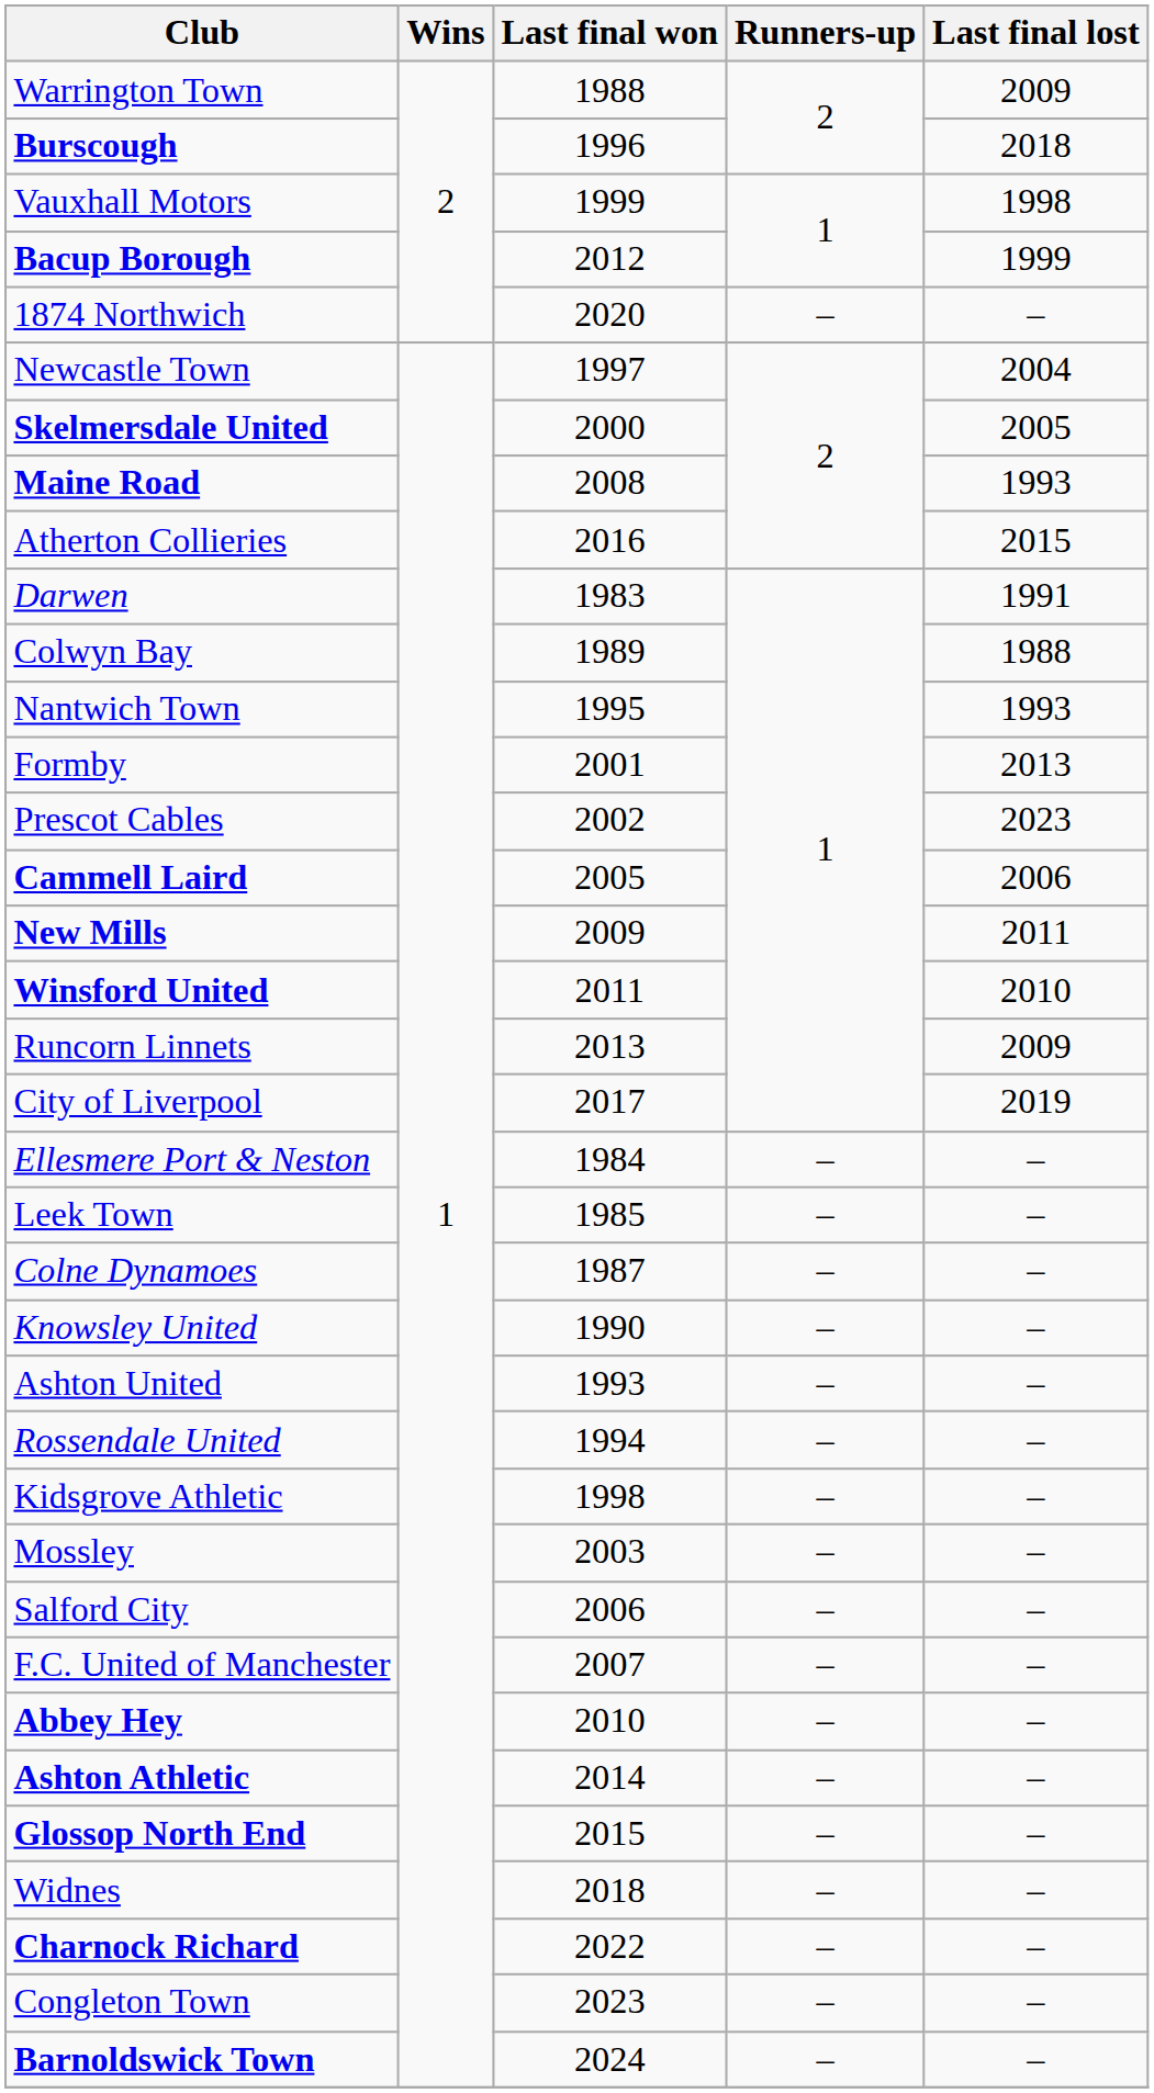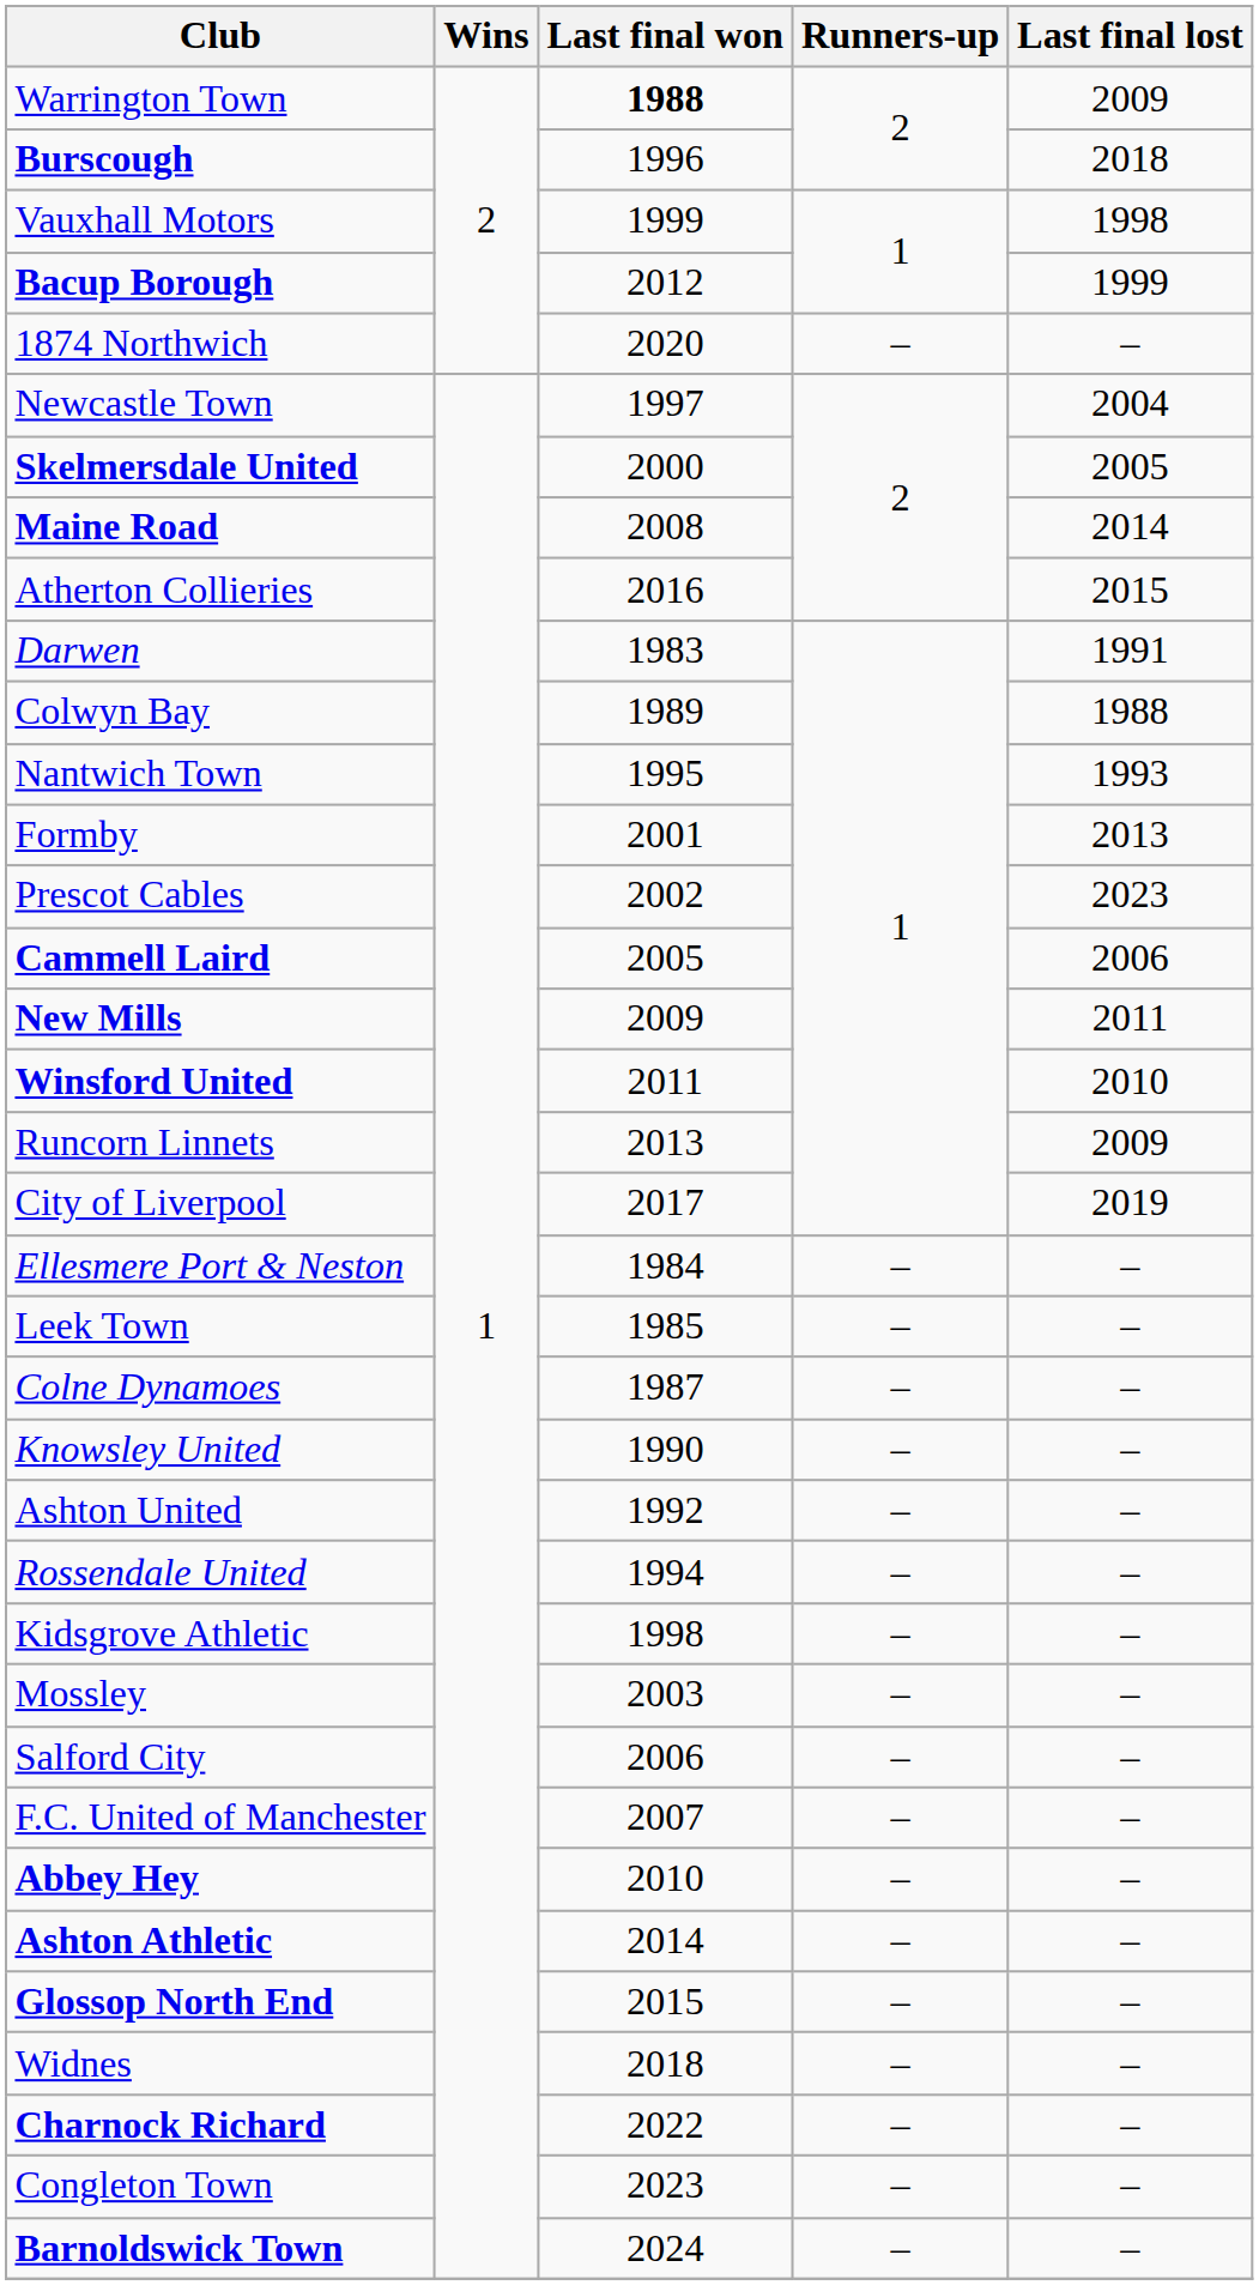 <table class="wikitable sortable" style="text-align: center;">
 <tr>
 <th>Club</th>
 <th>Wins</th>
 <th>Last final won</th>
 <th>Runners-up</th>
 <th>Last final lost</th>
 </tr>
 <tr>
 <td align=left><a href='#'>Warrington Town</a></td>
 <td rowspan="5">2</td>
-<td>1988</td>
+<td><strong>1988</strong></td>
 <td rowspan="2">2</td>
 <td>2009</td>
 </tr>
 <tr>
 <td align=left><strong><a href='#'>Burscough</a></strong></td>
 <td>1996</td>
 <td>2018</td>
 </tr>
 <tr>
 <td align=left><a href='#'>Vauxhall Motors</a></td>
 <td>1999</td>
 <td rowspan="2">1</td>
 <td>1998</td>
 </tr>
 <tr>
 <td align=left><strong><a href='#'>Bacup Borough</a></strong></td>
 <td>2012</td>
 <td>1999</td>
 </tr>
 <tr>
 <td align=left><a href='#'>1874 Northwich</a></td>
 <td>2020</td>
 <td>–</td>
 <td>–</td>
 </tr>
 <tr>
 <td align=left><a href='#'>Newcastle Town</a></td>
 <td rowspan="31">1</td>
 <td>1997</td>
 <td rowspan="4">2</td>
 <td>2004</td>
 </tr>
 <tr>
 <td align=left><strong><a href='#'>Skelmersdale United</a></strong></td>
 <td>2000</td>
 <td>2005</td>
 </tr>
 <tr>
 <td align=left><strong><a href='#'>Maine Road</a></strong></td>
 <td>2008</td>
-<td>1993</td>
+<td>2014</td>
 </tr>
 <tr>
 <td align=left><a href='#'>Atherton Collieries</a></td>
 <td>2016</td>
 <td>2015</td>
 </tr>
 <tr>
 <td align=left><em><a href='#'>Darwen</a></em></td>
 <td>1983</td>
 <td rowspan="10">1</td>
 <td>1991</td>
 </tr>
 <tr>
 <td align=left><a href='#'>Colwyn Bay</a></td>
 <td>1989</td>
 <td>1988</td>
 </tr>
 <tr>
 <td align=left><a href='#'>Nantwich Town</a></td>
 <td>1995</td>
 <td>1993</td>
 </tr>
 <tr>
 <td align=left><a href='#'>Formby</a></td>
 <td>2001</td>
 <td>2013</td>
 </tr>
 <tr>
 <td align=left><a href='#'>Prescot Cables</a></td>
 <td>2002</td>
 <td>2023</td>
 </tr>
 <tr>
 <td align=left><strong><a href='#'>Cammell Laird</a></strong></td>
 <td>2005</td>
 <td>2006</td>
 </tr>
 <tr>
 <td align=left><strong><a href='#'>New Mills</a></strong></td>
 <td>2009</td>
 <td>2011</td>
 </tr>
 <tr>
 <td align=left><strong><a href='#'>Winsford United</a></strong></td>
 <td>2011</td>
 <td>2010</td>
 </tr>
 <tr>
 <td align=left><a href='#'>Runcorn Linnets</a></td>
 <td>2013</td>
 <td>2009</td>
 </tr>
 <tr>
 <td align=left><a href='#'>City of Liverpool</a></td>
 <td>2017</td>
 <td>2019</td>
 </tr>
 <tr>
 <td align=left><em><a href='#'>Ellesmere Port & Neston</a></em></td>
 <td>1984</td>
 <td>–</td>
 <td>–</td>
 </tr>
 <tr>
 <td align=left><a href='#'>Leek Town</a></td>
 <td>1985</td>
 <td>–</td>
 <td>–</td>
 </tr>
 <tr>
 <td align=left><em><a href='#'>Colne Dynamoes</a></em></td>
 <td>1987</td>
 <td>–</td>
 <td>–</td>
 </tr>
 <tr>
 <td align=left><em><a href='#'>Knowsley United</a></em></td>
 <td>1990</td>
 <td>–</td>
 <td>–</td>
 </tr>
 <tr>
 <td align=left><a href='#'>Ashton United</a></td>
-<td>1993</td>
+<td>1992</td>
 <td>–</td>
 <td>–</td>
 </tr>
 <tr>
 <td align=left><em><a href='#'>Rossendale United</a></em></td>
 <td>1994</td>
 <td>–</td>
 <td>–</td>
 </tr>
 <tr>
 <td align=left><a href='#'>Kidsgrove Athletic</a></td>
 <td>1998</td>
 <td>–</td>
 <td>–</td>
 </tr>
 <tr>
 <td align=left><a href='#'>Mossley</a></td>
 <td>2003</td>
 <td>–</td>
 <td>–</td>
 </tr>
 <tr>
 <td align=left><a href='#'>Salford City</a></td>
 <td>2006</td>
 <td>–</td>
 <td>–</td>
 </tr>
 <tr>
 <td align=left><a href='#'>F.C. United of Manchester</a></td>
 <td>2007</td>
 <td>–</td>
 <td>–</td>
 </tr>
 <tr>
 <td align=left><strong><a href='#'>Abbey Hey</a></strong></td>
 <td>2010</td>
 <td>–</td>
 <td>–</td>
 </tr>
 <tr>
 <td align=left><strong><a href='#'>Ashton Athletic</a></strong></td>
 <td>2014</td>
 <td>–</td>
 <td>–</td>
 </tr>
 <tr>
 <td align=left><strong><a href='#'>Glossop North End</a></strong></td>
 <td>2015</td>
 <td>–</td>
 <td>–</td>
 </tr>
 <tr>
 <td align=left><a href='#'>Widnes</a></td>
 <td>2018</td>
 <td>–</td>
 <td>–</td>
 </tr>
 <tr>
 <td align=left><strong><a href='#'>Charnock Richard</a></strong></td>
 <td>2022</td>
 <td>–</td>
 <td>–</td>
 </tr>
 <tr>
 <td align=left><a href='#'>Congleton Town</a></td>
 <td>2023</td>
 <td>–</td>
 <td>–</td>
 </tr>
 <tr>
 <td align=left><strong><a href='#'>Barnoldswick Town</a></strong></td>
 <td>2024</td>
 <td>–</td>
 <td>–</td>
 </tr>
 <tr>
 </tr>
 </table>
